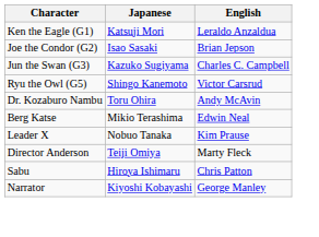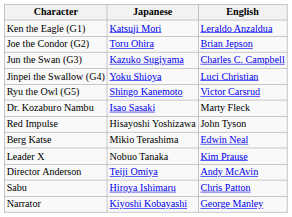 <table class="wikitable">
 <tr>
 <th>Character</th>
 <th>Japanese</th>
 <th>English</th>
 </tr>
 <tr>
 <td>Ken the Eagle (G1)</td>
 <td><a href='#'>Katsuji Mori</a></td>
 <td><a href='#'>Leraldo Anzaldua</a></td>
 </tr>
 <tr>
 <td>Joe the Condor (G2)</td>
-<td><a href='#'>Isao Sasaki</a></td>
+<td><a href='#'>Toru Ohira</a></td>
 <td><a href='#'>Brian Jepson</a></td>
 </tr>
 <tr>
 <td>Jun the Swan (G3)</td>
 <td><a href='#'>Kazuko Sugiyama</a></td>
 <td><a href='#'>Charles C. Campbell</a></td>
 </tr>
 <tr>
+<td>Jinpei the Swallow (G4)</td>
+<td><a href='#'>Yoku Shioya</a></td>
+<td><a href='#'>Luci Christian</a></td>
+</tr>
+<tr>
 <td>Ryu the Owl (G5)</td>
 <td><a href='#'>Shingo Kanemoto</a></td>
 <td><a href='#'>Victor Carsrud</a></td>
 </tr>
 <tr>
 <td>Dr. Kozaburo Nambu</td>
-<td><a href='#'>Toru Ohira</a></td>
-<td><a href='#'>Andy McAvin</a></td>
+<td><a href='#'>Isao Sasaki</a></td>
+<td>Marty Fleck</td>
+</tr>
+<tr>
+<td>Red Impulse</td>
+<td>Hisayoshi Yoshizawa</td>
+<td>John Tyson</td>
 </tr>
 <tr>
 <td>Berg Katse</td>
 <td>Mikio Terashima</td>
 <td><a href='#'>Edwin Neal</a></td>
 </tr>
 <tr>
 <td>Leader X</td>
 <td>Nobuo Tanaka</td>
 <td><a href='#'>Kim Prause</a></td>
 </tr>
 <tr>
 <td>Director Anderson</td>
 <td><a href='#'>Teiji Omiya</a></td>
-<td>Marty Fleck</td>
+<td><a href='#'>Andy McAvin</a></td>
 </tr>
 <tr>
 <td>Sabu</td>
 <td><a href='#'>Hiroya Ishimaru</a></td>
 <td><a href='#'>Chris Patton</a></td>
 </tr>
 <tr>
 <td>Narrator</td>
 <td><a href='#'>Kiyoshi Kobayashi</a></td>
 <td><a href='#'>George Manley</a></td>
 </tr>
 </table>
